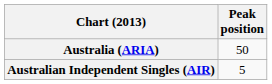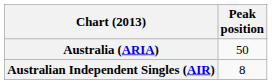 <table class="wikitable plainrowheaders" style="text-align:center">
 <tr>
 <th>Chart (2013)</th>
 <th>Peak<br>position</th>
 </tr>
 <tr>
 <th scope="row">Australia (<a href='#'>ARIA</a>)</th>
 <td>50</td>
 </tr>
 <tr>
 <th scope="row">Australian Independent Singles (<a href='#'>AIR</a>)</th>
-<td>5</td>
+<td>8</td>
 </tr>
 </table>
